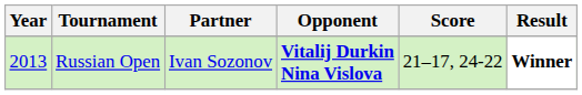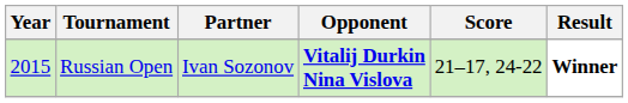 <table class="sortable wikitable" style="font-size: 90%;">
 <tr>
 <th>Year</th>
 <th>Tournament</th>
 <th>Partner</th>
 <th>Opponent</th>
 <th>Score</th>
 <th>Result</th>
 </tr>
 <tr>
 </tr>
 <tr style="background:#D4F1C5">
-<td align="center"><a href='#'>2013</a></td>
+<td align="center"><a href='#'>2015</a></td>
 <td align="left"><a href='#'>Russian Open</a></td>
 <td align="left"> <a href='#'>Ivan Sozonov</a></td>
 <td align="left"><strong> <a href='#'>Vitalij Durkin</a> <br>  <a href='#'>Nina Vislova</a></strong></td>
 <td align="left">21–17, 24-22</td>
 <td style="text-align:left; background:white"> <strong>Winner</strong></td>
 </tr>
 <tr>
 </tr>
 </table>
